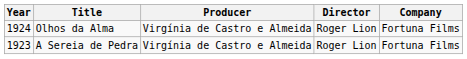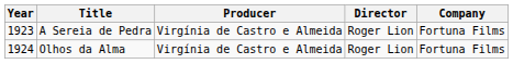 <table class="wikitable">
 <tr>
 <th>Year</th>
 <th>Title</th>
 <th>Producer</th>
 <th>Director</th>
 <th>Company</th>
 </tr>
 <tr>
+<td>1923</td>
+<td>A Sereia de Pedra</td>
+<td>Virgínia de Castro e Almeida</td>
+<td>Roger Lion</td>
+<td>Fortuna Films</td>
+</tr>
+<tr>
 <td>1924</td>
 <td>Olhos da Alma</td>
 <td>Virgínia de Castro e Almeida</td>
 <td>Roger Lion</td>
 <td>Fortuna Films</td>
 </tr>
-<tr>
-<td>1923</td>
-<td>A Sereia de Pedra</td>
-<td>Virgínia de Castro e Almeida</td>
-<td>Roger Lion</td>
-<td>Fortuna Films</td>
-</tr>
 </table>
